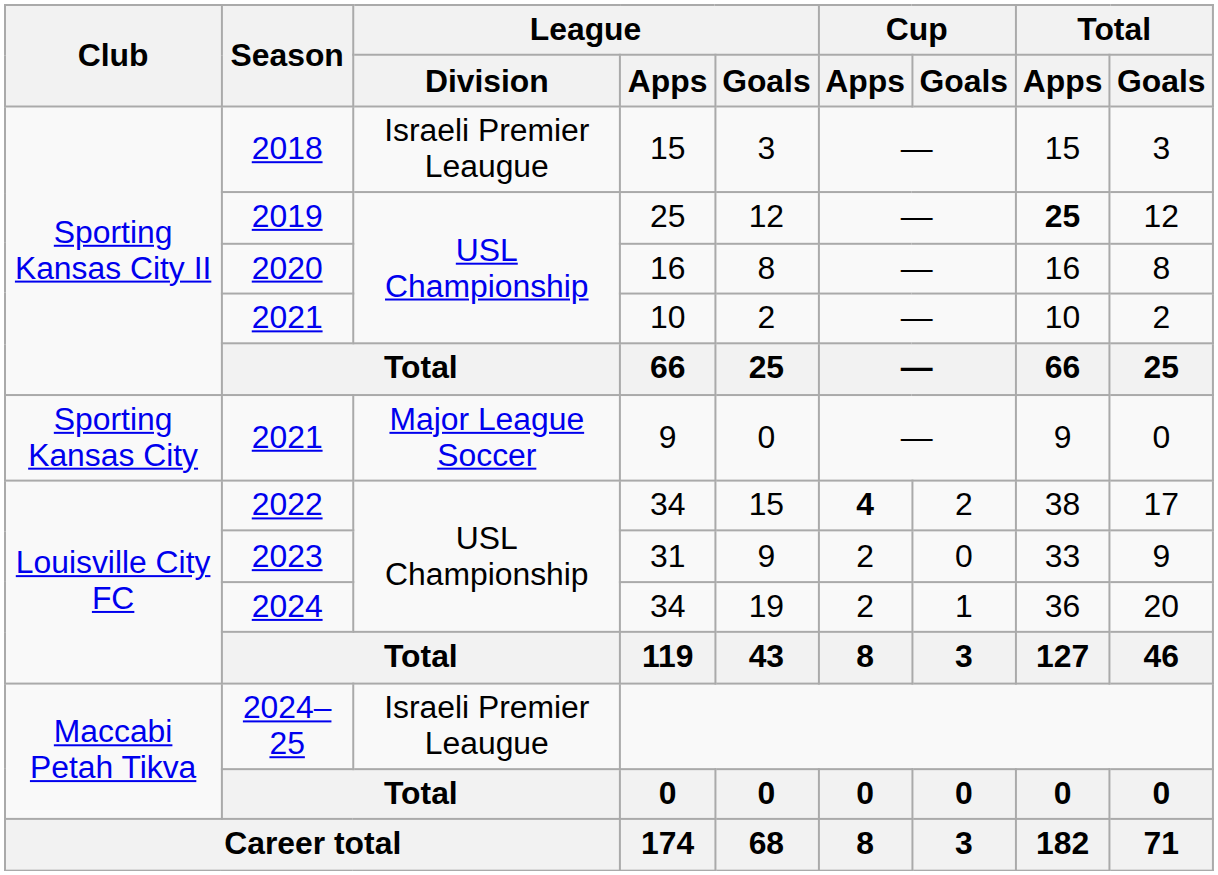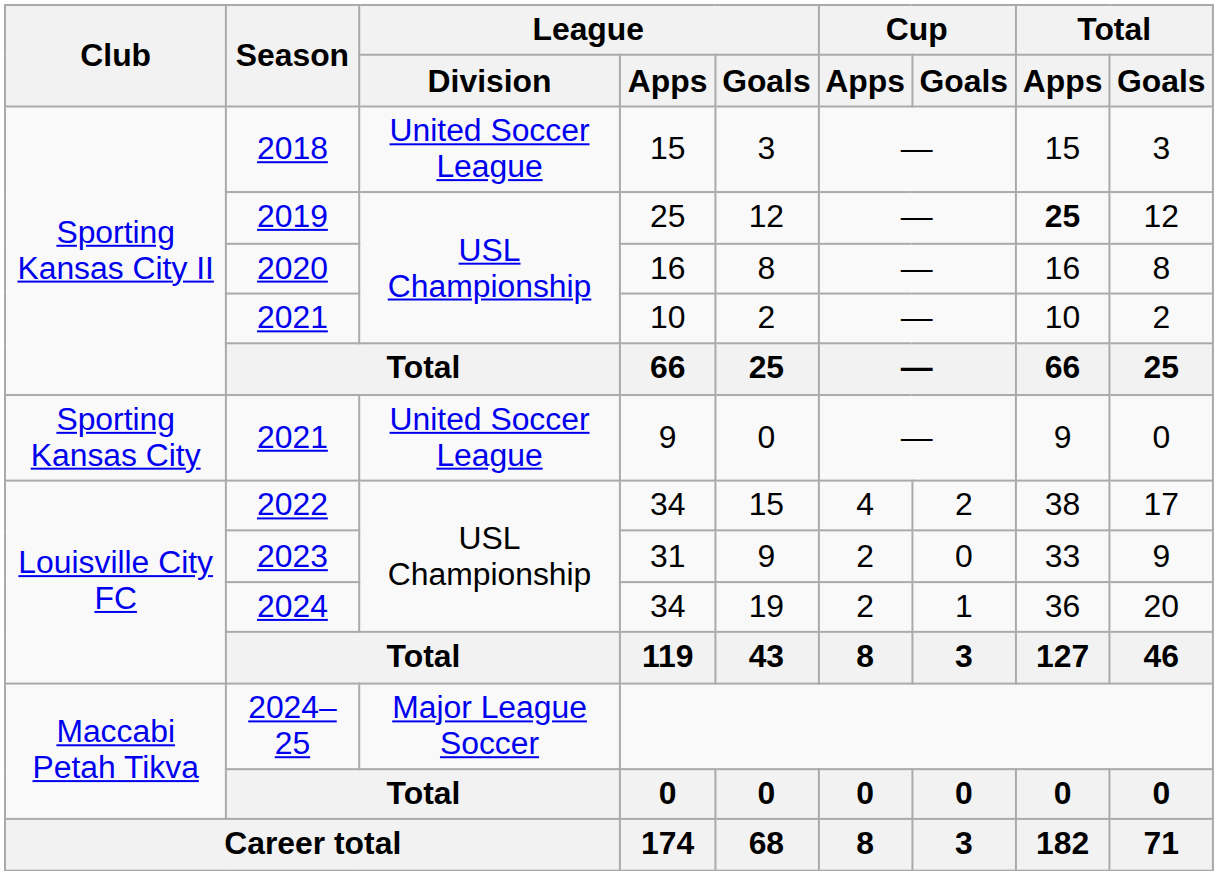 <table class=wikitable style=text-align:center>
 <tr>
 <th rowspan=2>Club</th>
 <th rowspan=2>Season</th>
 <th colspan=3>League</th>
 <th colspan=2>Cup</th>
 <th colspan=2>Total</th>
 </tr>
 <tr>
 <th>Division</th>
 <th>Apps</th>
 <th>Goals</th>
 <th>Apps</th>
 <th>Goals</th>
 <th>Apps</th>
 <th>Goals</th>
 </tr>
 <tr>
 <td rowspan="5"><a href='#'>Sporting Kansas City II</a></td>
 <td><a href='#'>2018</a></td>
-<td rowspan="1">Israeli Premier Leaugue</td>
+<td><a href='#'>United Soccer League</a></td>
 <td>15</td>
 <td>3</td>
 <td colspan=2>—</td>
 <td>15</td>
 <td>3</td>
 </tr>
 <tr>
 <td><a href='#'>2019</a></td>
 <td rowspan="3"><a href='#'>USL Championship</a></td>
 <td>25</td>
 <td>12</td>
 <td colspan=2>—</td>
 <td><strong>25</strong></td>
 <td>12</td>
 </tr>
 <tr>
 <td><a href='#'>2020</a></td>
 <td>16</td>
 <td>8</td>
 <td colspan=2>—</td>
 <td>16</td>
 <td>8</td>
 </tr>
 <tr>
 <td><a href='#'>2021</a></td>
 <td>10</td>
 <td>2</td>
 <td colspan=2>—</td>
 <td>10</td>
 <td>2</td>
 </tr>
 <tr>
 <th colspan="2">Total</th>
 <th>66</th>
 <th>25</th>
 <th colspan=2>—</th>
 <th>66</th>
 <th>25</th>
 </tr>
 <tr>
 <td><a href='#'>Sporting Kansas City</a></td>
 <td><a href='#'>2021</a></td>
-<td><a href='#'>Major League Soccer</a></td>
+<td><a href='#'>United Soccer League</a></td>
 <td>9</td>
 <td>0</td>
 <td colspan=2>—</td>
 <td>9</td>
 <td>0</td>
 </tr>
 <tr>
 <td rowspan="4"><a href='#'>Louisville City FC</a></td>
 <td><a href='#'>2022</a></td>
 <td rowspan="3">USL Championship</td>
 <td>34</td>
 <td>15</td>
-<td><strong>4</strong></td>
+<td>4</td>
 <td>2</td>
 <td>38</td>
 <td>17</td>
 </tr>
 <tr>
 <td><a href='#'>2023</a></td>
 <td>31</td>
 <td>9</td>
 <td>2</td>
 <td>0</td>
 <td>33</td>
 <td>9</td>
 </tr>
 <tr>
 <td><a href='#'>2024</a></td>
 <td>34</td>
 <td>19</td>
 <td>2</td>
 <td>1</td>
 <td>36</td>
 <td>20</td>
 </tr>
 <tr>
 <th colspan="2">Total</th>
 <th>119</th>
 <th>43</th>
 <th>8</th>
 <th>3</th>
 <th>127</th>
 <th>46</th>
 </tr>
 <tr>
 <td rowspan="2"><a href='#'>Maccabi Petah Tikva</a></td>
 <td><a href='#'>2024–25</a></td>
-<td rowspan="1">Israeli Premier Leaugue</td>
+<td><a href='#'>Major League Soccer</a></td>
 </tr>
 <tr>
 <th colspan="2">Total</th>
 <th>0</th>
 <th>0</th>
 <th>0</th>
 <th>0</th>
 <th>0</th>
 <th>0</th>
 </tr>
 <tr>
 <th colspan="3">Career total</th>
 <th>174</th>
 <th>68</th>
 <th>8</th>
 <th>3</th>
 <th>182</th>
 <th>71</th>
 </tr>
 </table>
